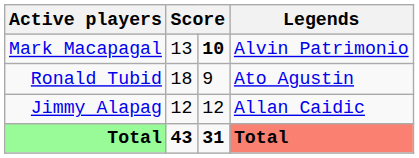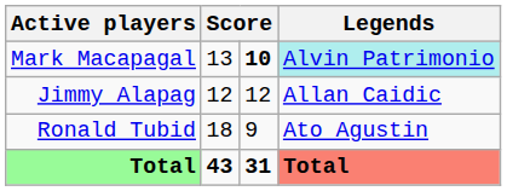 <table class=wikitable>
 <tr>
 <th>Active players</th>
 <th colspan=2>Score</th>
 <th>Legends</th>
 </tr>
 <tr>
 <td align=right><a href='#'>Mark Macapagal</a></td>
 <td>13</td>
 <td><strong>10</strong></td>
-<td><a href='#'>Alvin Patrimonio</a></td>
+<td style="background: paleturquoise;"><a href='#'>Alvin Patrimonio</a></td>
+</tr>
+<tr>
+<td align=right><a href='#'>Jimmy Alapag</a></td>
+<td>12</td>
+<td>12</td>
+<td><a href='#'>Allan Caidic</a></td>
 </tr>
 <tr>
 <td align=right><a href='#'>Ronald Tubid</a></td>
 <td>18</td>
 <td>9</td>
 <td><a href='#'>Ato Agustin</a></td>
 </tr>
 <tr>
-<td align=right><a href='#'>Jimmy Alapag</a></td>
-<td>12</td>
-<td>12</td>
-<td><a href='#'>Allan Caidic</a></td>
-</tr>
-<tr>
 <td align=right bgcolor=palegreen><strong>Total</strong></td>
 <td><strong>43</strong></td>
 <td><strong>31</strong></td>
 <td bgcolor=salmon><strong>Total</strong></td>
 </tr>
 </table>
